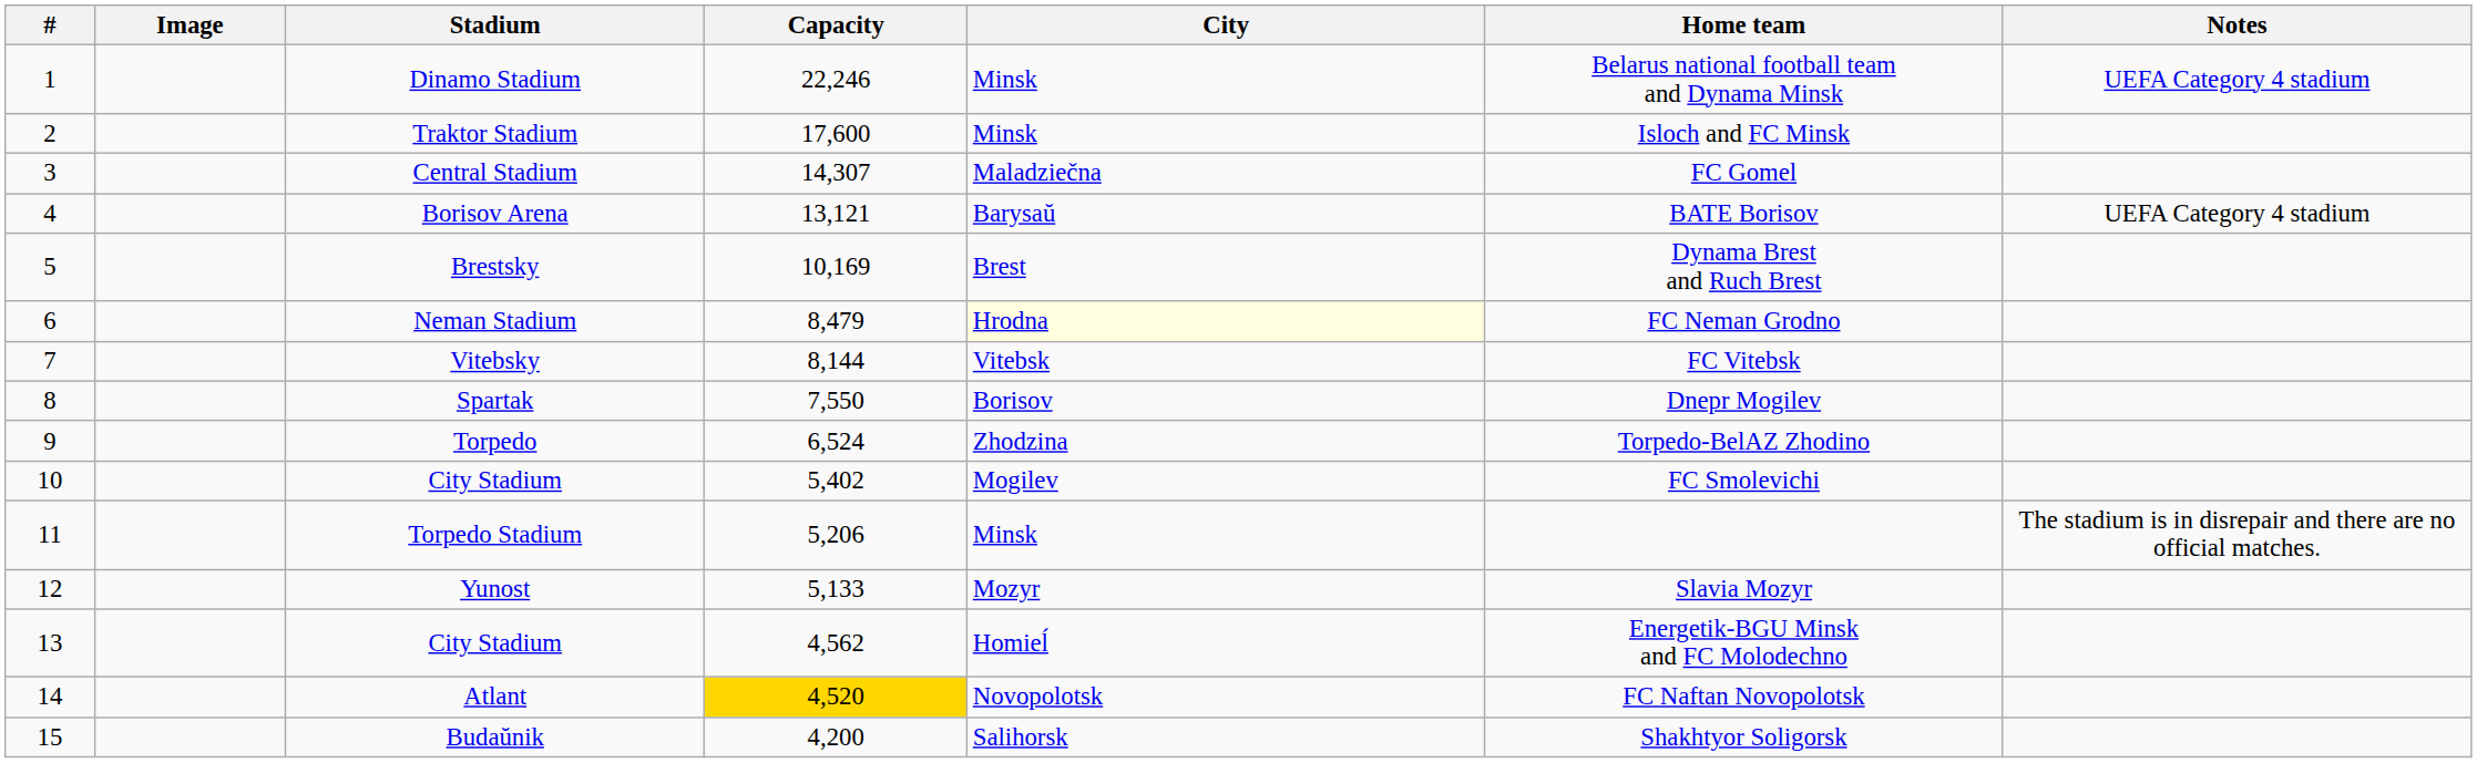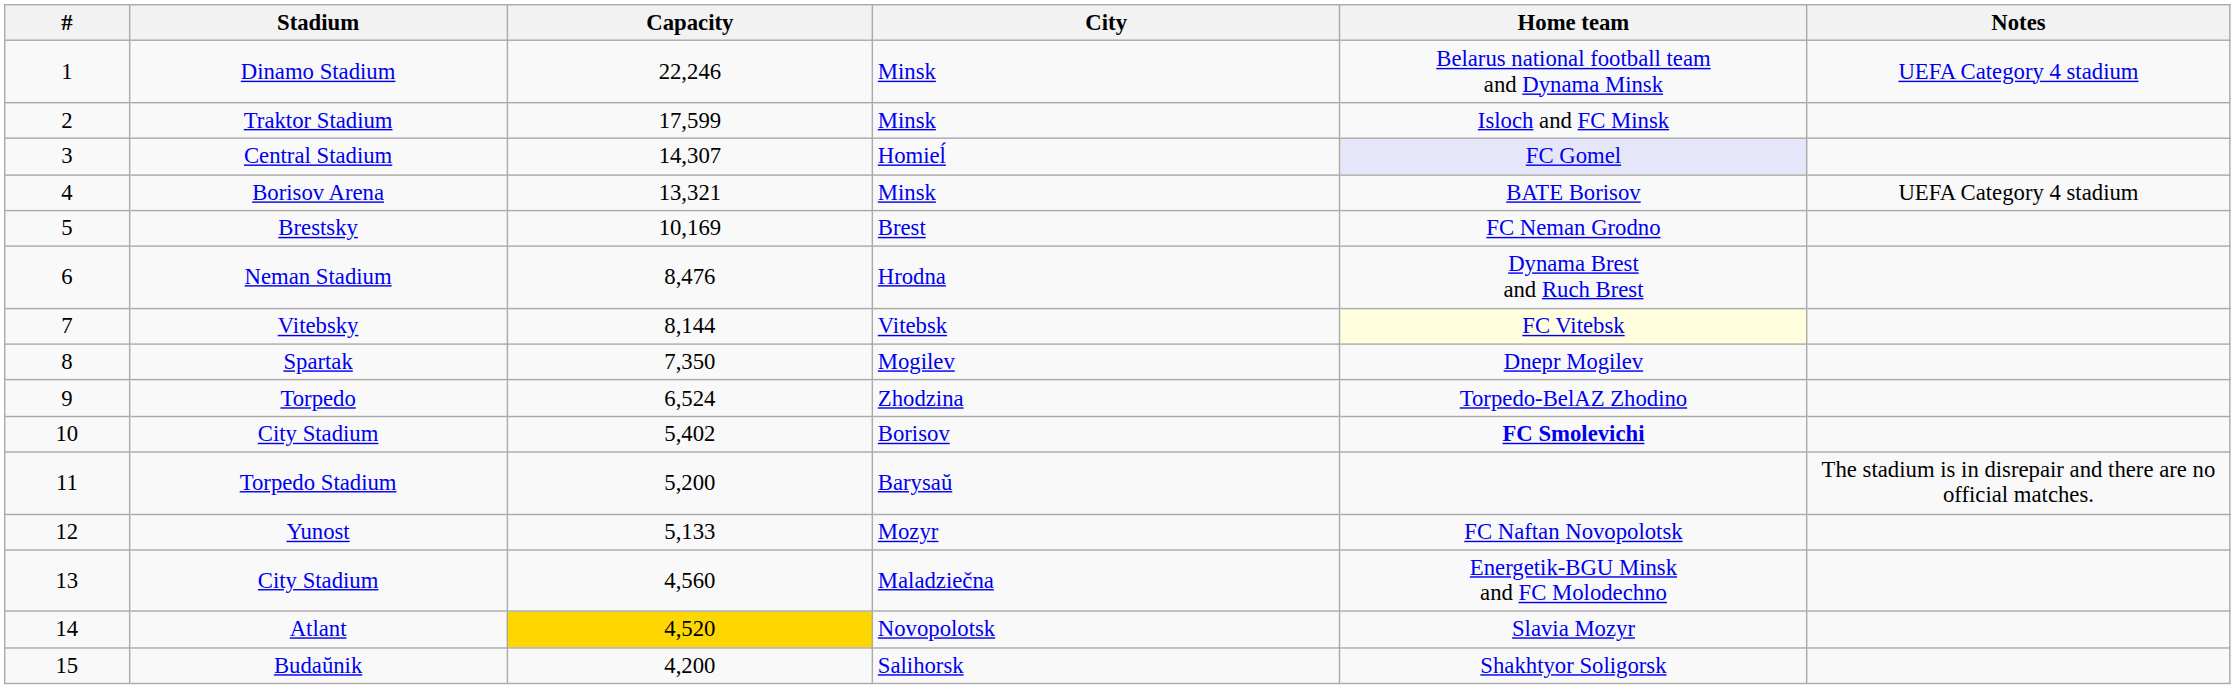 <table class="wikitable sortable">
 <tr>
 <th>#</th>
-<th class="unsortable">Image</th>
 <th style="width: 17%">Stadium</th>
 <th>Capacity</th>
 <th style="width: 21%">City</th>
 <th style="width: 21%">Home team</th>
 <th style="width: 19%">Notes</th>
 </tr>
 <tr>
 <td style="text-align:center;">1</td>
-<td></td>
 <td style="text-align:center;"><a href='#'>Dinamo Stadium</a></td>
 <td style="text-align:center;">22,246</td>
 <td><a href='#'>Minsk</a></td>
 <td style="text-align:center;"><a href='#'>Belarus national football team</a><br>and <a href='#'>Dynama Minsk</a></td>
 <td style="text-align:center;"><a href='#'>UEFA Category 4 stadium</a></td>
 </tr>
 <tr>
 <td style="text-align:center;">2</td>
-<td></td>
 <td style="text-align:center;"><a href='#'>Traktor Stadium</a></td>
-<td style="text-align:center;">17,600</td>
+<td style="text-align:center;">17,599</td>
 <td><a href='#'>Minsk</a></td>
 <td style="text-align:center;"><a href='#'>Isloch</a> and <a href='#'>FC Minsk</a></td>
 <td></td>
 </tr>
 <tr>
 <td style="text-align:center;">3</td>
-<td></td>
 <td style="text-align:center;"><a href='#'>Central Stadium</a></td>
 <td style="text-align:center;">14,307</td>
-<td><a href='#'>Maladziečna</a></td>
-<td style="text-align:center;"><a href='#'>FC Gomel</a></td>
+<td><a href='#'>Homieĺ</a></td>
+<td style="background: lavender; text-align:center;"><a href='#'>FC Gomel</a></td>
 <td></td>
 </tr>
 <tr>
 <td style="text-align:center;">4</td>
-<td></td>
 <td style="text-align:center;"><a href='#'>Borisov Arena</a></td>
-<td style="text-align:center;">13,121</td>
-<td><a href='#'>Barysaŭ</a></td>
+<td style="text-align:center;">13,321</td>
+<td><a href='#'>Minsk</a></td>
 <td style="text-align:center;"><a href='#'>BATE Borisov</a></td>
 <td style="text-align:center;">UEFA Category 4 stadium</td>
 </tr>
 <tr>
 <td style="text-align:center;">5</td>
-<td></td>
 <td style="text-align:center;"><a href='#'>Brestsky</a></td>
 <td style="text-align:center;">10,169</td>
 <td><a href='#'>Brest</a></td>
+<td style="text-align:center;"><a href='#'>FC Neman Grodno</a></td>
+<td></td>
+</tr>
+<tr>
+<td style="text-align:center;">6</td>
+<td style="text-align:center;"><a href='#'>Neman Stadium</a></td>
+<td style="text-align:center;">8,476</td>
+<td><a href='#'>Hrodna</a></td>
 <td style="text-align:center;"><a href='#'>Dynama Brest</a><br>and <a href='#'>Ruch Brest</a></td>
 <td></td>
 </tr>
 <tr>
-<td style="text-align:center;">6</td>
-<td></td>
-<td style="text-align:center;"><a href='#'>Neman Stadium</a></td>
-<td style="text-align:center;">8,479</td>
-<td style="background: lightyellow;"><a href='#'>Hrodna</a></td>
-<td style="text-align:center;"><a href='#'>FC Neman Grodno</a></td>
-<td></td>
-</tr>
-<tr>
 <td style="text-align:center;">7</td>
-<td></td>
 <td style="text-align:center;"><a href='#'>Vitebsky</a></td>
 <td style="text-align:center;">8,144</td>
 <td><a href='#'>Vitebsk</a></td>
-<td style="text-align:center;"><a href='#'>FC Vitebsk</a></td>
+<td style="background: lightyellow; text-align:center;"><a href='#'>FC Vitebsk</a></td>
 <td></td>
 </tr>
 <tr>
 <td style="text-align:center;">8</td>
-<td></td>
 <td style="text-align:center;"><a href='#'>Spartak</a></td>
-<td style="text-align:center;">7,550</td>
-<td><a href='#'>Borisov</a></td>
+<td style="text-align:center;">7,350</td>
+<td><a href='#'>Mogilev</a></td>
 <td style="text-align:center;"><a href='#'>Dnepr Mogilev</a></td>
 <td></td>
 </tr>
 <tr>
 <td style="text-align:center;">9</td>
-<td></td>
 <td style="text-align:center;"><a href='#'>Torpedo</a></td>
 <td style="text-align:center;">6,524</td>
 <td><a href='#'>Zhodzina</a></td>
 <td style="text-align:center;"><a href='#'>Torpedo-BelAZ Zhodino</a></td>
 <td></td>
 </tr>
 <tr>
 <td style="text-align:center;">10</td>
-<td></td>
 <td style="text-align:center;"><a href='#'>City Stadium</a></td>
 <td style="text-align:center;">5,402</td>
-<td><a href='#'>Mogilev</a></td>
-<td style="text-align:center;"><a href='#'>FC Smolevichi</a></td>
+<td><a href='#'>Borisov</a></td>
+<td style="text-align:center;"><strong><a href='#'>FC Smolevichi</a></strong></td>
 <td></td>
 </tr>
 <tr>
 <td style="text-align:center;">11</td>
-<td></td>
 <td style="text-align:center;"><a href='#'>Torpedo Stadium</a></td>
-<td style="text-align:center;">5,206</td>
-<td><a href='#'>Minsk</a></td>
+<td style="text-align:center;">5,200</td>
+<td><a href='#'>Barysaŭ</a></td>
 <td></td>
 <td style="text-align:center;">The stadium is in disrepair and there are no official matches.</td>
 </tr>
 <tr>
 <td style="text-align:center;">12</td>
-<td></td>
 <td style="text-align:center;"><a href='#'>Yunost</a></td>
 <td style="text-align:center;">5,133</td>
 <td><a href='#'>Mozyr</a></td>
-<td style="text-align:center;"><a href='#'>Slavia Mozyr</a></td>
+<td style="text-align:center;"><a href='#'>FC Naftan Novopolotsk</a></td>
 <td></td>
 </tr>
 <tr>
 <td style="text-align:center;">13</td>
-<td></td>
 <td style="text-align:center;"><a href='#'>City Stadium</a></td>
-<td style="text-align:center;">4,562</td>
-<td><a href='#'>Homieĺ</a></td>
+<td style="text-align:center;">4,560</td>
+<td><a href='#'>Maladziečna</a></td>
 <td style="text-align:center;"><a href='#'>Energetik-BGU Minsk</a><br>and <a href='#'>FC Molodechno</a></td>
 <td></td>
 </tr>
 <tr>
 <td style="text-align:center;">14</td>
-<td></td>
 <td style="text-align:center;"><a href='#'>Atlant</a></td>
 <td style="background: gold; text-align:center;">4,520</td>
 <td><a href='#'>Novopolotsk</a></td>
-<td style="text-align:center;"><a href='#'>FC Naftan Novopolotsk</a></td>
+<td style="text-align:center;"><a href='#'>Slavia Mozyr</a></td>
 <td></td>
 </tr>
 <tr>
 <td style="text-align:center;">15</td>
-<td></td>
 <td style="text-align:center;"><a href='#'>Budaŭnik</a></td>
 <td style="text-align:center;">4,200</td>
 <td><a href='#'>Salihorsk</a></td>
 <td style="text-align:center;"><a href='#'>Shakhtyor Soligorsk</a></td>
 <td></td>
 </tr>
 </table>
